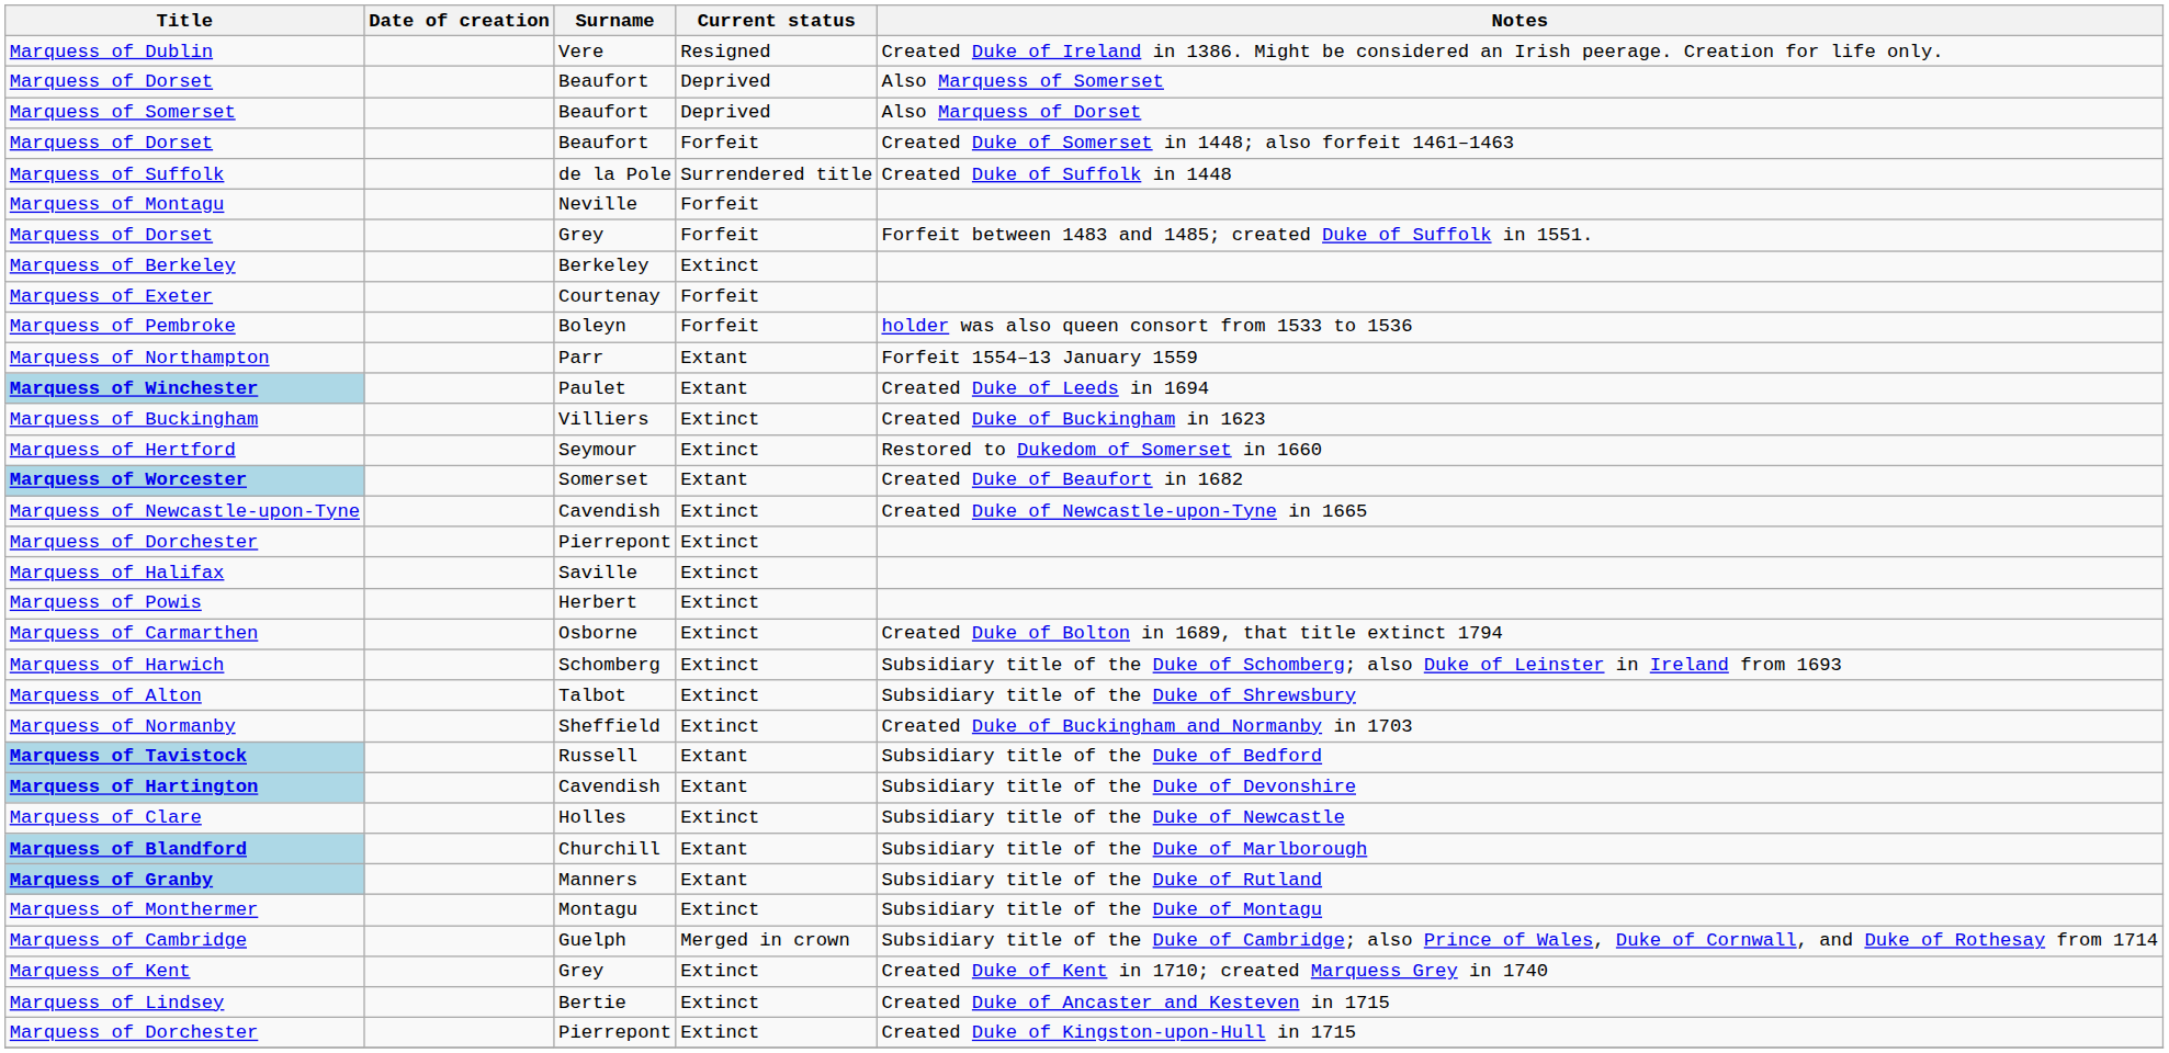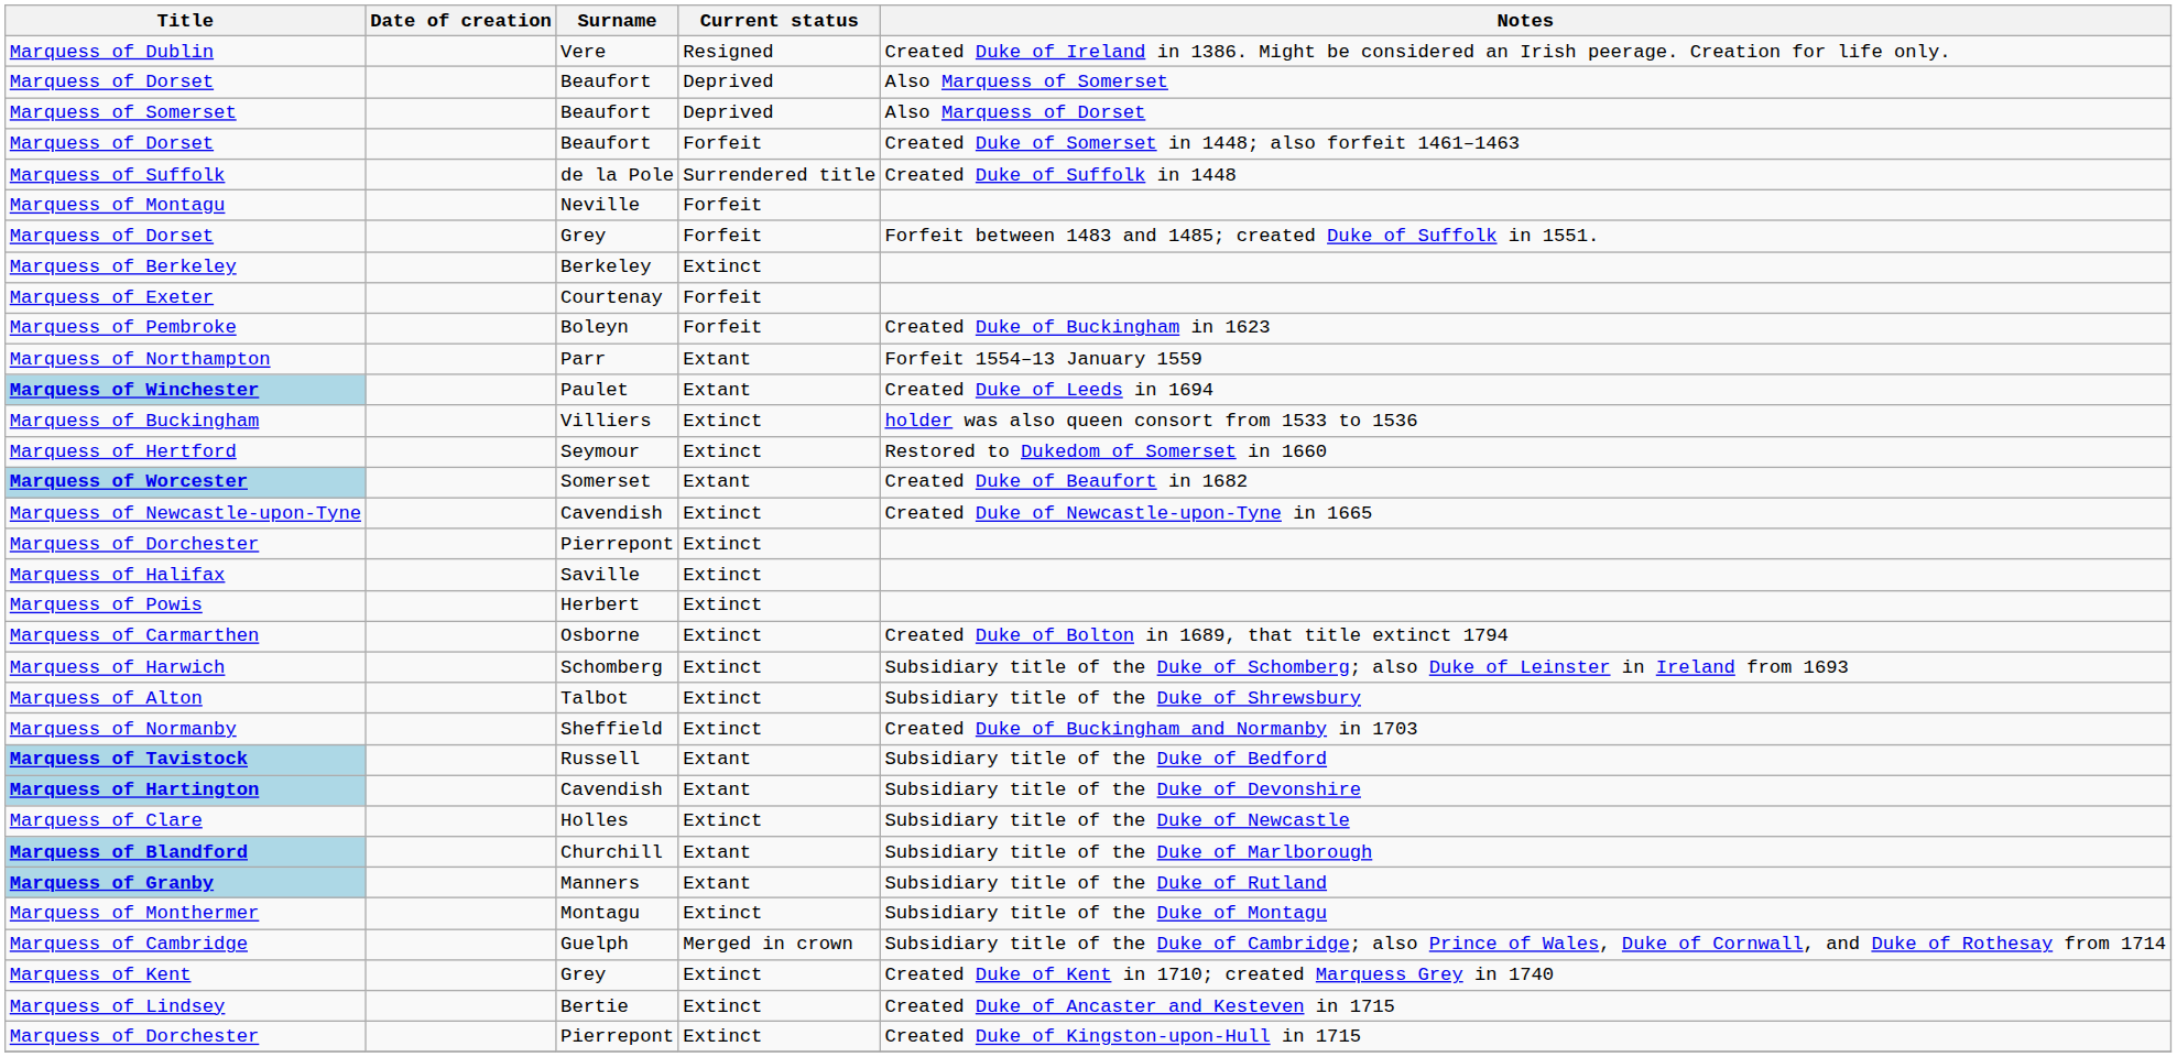 <table class="wikitable sortable">
 <tr>
 <th>Title</th>
 <th>Date of creation</th>
 <th>Surname</th>
 <th>Current status</th>
 <th>Notes</th>
 </tr>
 <tr>
 <td><a href='#'>Marquess of Dublin</a></td>
 <td></td>
 <td>Vere</td>
 <td>Resigned </td>
 <td>Created <a href='#'>Duke of Ireland</a> in 1386.  Might be considered an Irish peerage. Creation for life only.</td>
 </tr>
 <tr>
 <td><a href='#'>Marquess of Dorset</a></td>
 <td></td>
 <td>Beaufort</td>
 <td>Deprived </td>
 <td>Also <a href='#'>Marquess of Somerset</a></td>
 </tr>
 <tr>
 <td><a href='#'>Marquess of Somerset</a></td>
 <td></td>
 <td>Beaufort</td>
 <td>Deprived </td>
 <td>Also <a href='#'>Marquess of Dorset</a></td>
 </tr>
 <tr>
 <td><a href='#'>Marquess of Dorset</a></td>
 <td></td>
 <td>Beaufort</td>
 <td>Forfeit </td>
 <td>Created <a href='#'>Duke of Somerset</a> in 1448; also forfeit 1461–1463</td>
 </tr>
 <tr>
 <td><a href='#'>Marquess of Suffolk</a></td>
 <td></td>
 <td>de la Pole</td>
 <td>Surrendered title </td>
 <td>Created <a href='#'>Duke of Suffolk</a> in 1448</td>
 </tr>
 <tr>
 <td><a href='#'>Marquess of Montagu</a></td>
 <td></td>
 <td>Neville</td>
 <td>Forfeit </td>
 <td> </td>
 </tr>
 <tr>
 <td><a href='#'>Marquess of Dorset</a></td>
 <td></td>
 <td>Grey</td>
 <td>Forfeit </td>
 <td>Forfeit between 1483 and 1485; created <a href='#'>Duke of Suffolk</a> in 1551.</td>
 </tr>
 <tr>
 <td><a href='#'>Marquess of Berkeley</a></td>
 <td></td>
 <td>Berkeley</td>
 <td>Extinct </td>
 <td> </td>
 </tr>
 <tr>
 <td><a href='#'>Marquess of Exeter</a></td>
 <td></td>
 <td>Courtenay</td>
 <td>Forfeit </td>
 <td> </td>
 </tr>
 <tr>
 <td><a href='#'>Marquess of Pembroke</a></td>
 <td></td>
 <td>Boleyn</td>
 <td>Forfeit </td>
-<td><a href='#'>holder</a> was also queen consort from 1533 to 1536</td>
+<td>Created <a href='#'>Duke of Buckingham</a> in 1623</td>
 </tr>
 <tr>
 <td><a href='#'>Marquess of Northampton</a></td>
 <td></td>
 <td>Parr</td>
 <td>Extant</td>
 <td>Forfeit 1554–13 January 1559</td>
 </tr>
 <tr>
 <td style="background:#ADD8E6;"><strong><a href='#'>Marquess of Winchester</a></strong></td>
 <td></td>
 <td>Paulet</td>
 <td>Extant</td>
 <td>Created <a href='#'>Duke of Leeds</a> in 1694</td>
 </tr>
 <tr>
 <td><a href='#'>Marquess of Buckingham</a></td>
 <td></td>
 <td>Villiers</td>
 <td>Extinct </td>
-<td>Created <a href='#'>Duke of Buckingham</a> in 1623</td>
+<td><a href='#'>holder</a> was also queen consort from 1533 to 1536</td>
 </tr>
 <tr>
 <td><a href='#'>Marquess of Hertford</a></td>
 <td></td>
 <td>Seymour</td>
 <td>Extinct </td>
 <td>Restored to <a href='#'>Dukedom of Somerset</a> in 1660</td>
 </tr>
 <tr>
 <td style="background:#ADD8E6;"><strong><a href='#'>Marquess of Worcester</a></strong></td>
 <td></td>
 <td>Somerset</td>
 <td>Extant</td>
 <td>Created <a href='#'>Duke of Beaufort</a> in 1682</td>
 </tr>
 <tr>
 <td><a href='#'>Marquess of Newcastle-upon-Tyne</a></td>
 <td></td>
 <td>Cavendish</td>
 <td>Extinct </td>
 <td>Created <a href='#'>Duke of Newcastle-upon-Tyne</a> in 1665</td>
 </tr>
 <tr>
 <td><a href='#'>Marquess of Dorchester</a></td>
 <td></td>
 <td>Pierrepont</td>
 <td>Extinct </td>
 <td> </td>
 </tr>
 <tr>
 <td><a href='#'>Marquess of Halifax</a></td>
 <td></td>
 <td>Saville</td>
 <td>Extinct </td>
 <td> </td>
 </tr>
 <tr>
 <td><a href='#'>Marquess of Powis</a></td>
 <td></td>
 <td>Herbert</td>
 <td>Extinct </td>
 <td> </td>
 </tr>
 <tr>
 <td><a href='#'>Marquess of Carmarthen</a></td>
 <td></td>
 <td>Osborne</td>
 <td>Extinct </td>
 <td>Created <a href='#'>Duke of Bolton</a> in 1689, that title extinct 1794</td>
 </tr>
 <tr>
 <td><a href='#'>Marquess of Harwich</a></td>
 <td></td>
 <td>Schomberg</td>
 <td>Extinct </td>
 <td>Subsidiary title of the <a href='#'>Duke of Schomberg</a>; also <a href='#'>Duke of Leinster</a> in <a href='#'>Ireland</a> from 1693</td>
 </tr>
 <tr>
 <td><a href='#'>Marquess of Alton</a></td>
 <td></td>
 <td>Talbot</td>
 <td>Extinct </td>
 <td>Subsidiary title of the <a href='#'>Duke of Shrewsbury</a></td>
 </tr>
 <tr>
 <td><a href='#'>Marquess of Normanby</a></td>
 <td></td>
 <td>Sheffield</td>
 <td>Extinct </td>
 <td>Created <a href='#'>Duke of Buckingham and Normanby</a> in 1703</td>
 </tr>
 <tr>
 <td style="background:#ADD8E6;"><strong><a href='#'>Marquess of Tavistock</a></strong></td>
 <td></td>
 <td>Russell</td>
 <td>Extant</td>
 <td>Subsidiary title of the <a href='#'>Duke of Bedford</a></td>
 </tr>
 <tr>
 <td style="background:#ADD8E6;"><strong><a href='#'>Marquess of Hartington</a></strong></td>
 <td></td>
 <td>Cavendish</td>
 <td>Extant</td>
 <td>Subsidiary title of the <a href='#'>Duke of Devonshire</a></td>
 </tr>
 <tr>
 <td><a href='#'>Marquess of Clare</a></td>
 <td></td>
 <td>Holles</td>
 <td>Extinct </td>
 <td>Subsidiary title of the <a href='#'>Duke of Newcastle</a></td>
 </tr>
 <tr>
 <td style="background:#ADD8E6;"><strong><a href='#'>Marquess of Blandford</a></strong></td>
 <td></td>
 <td>Churchill</td>
 <td>Extant</td>
 <td>Subsidiary title of the <a href='#'>Duke of Marlborough</a></td>
 </tr>
 <tr>
 <td style="background:#ADD8E6;"><strong><a href='#'>Marquess of Granby</a></strong></td>
 <td></td>
 <td>Manners</td>
 <td>Extant</td>
 <td>Subsidiary title of the <a href='#'>Duke of Rutland</a></td>
 </tr>
 <tr>
 <td><a href='#'>Marquess of Monthermer</a></td>
 <td></td>
 <td>Montagu</td>
 <td>Extinct </td>
 <td>Subsidiary title of the <a href='#'>Duke of Montagu</a></td>
 </tr>
 <tr>
 <td><a href='#'>Marquess of Cambridge</a></td>
 <td></td>
 <td>Guelph</td>
 <td>Merged in crown </td>
 <td>Subsidiary title of the <a href='#'>Duke of Cambridge</a>; also <a href='#'>Prince of Wales</a>, <a href='#'>Duke of Cornwall</a>, and <a href='#'>Duke of Rothesay</a> from 1714</td>
 </tr>
 <tr>
 <td><a href='#'>Marquess of Kent</a></td>
 <td></td>
 <td>Grey</td>
 <td>Extinct </td>
 <td>Created <a href='#'>Duke of Kent</a> in 1710; created <a href='#'>Marquess Grey</a> in 1740</td>
 </tr>
 <tr>
 <td><a href='#'>Marquess of Lindsey</a></td>
 <td></td>
 <td>Bertie</td>
 <td>Extinct </td>
 <td>Created <a href='#'>Duke of Ancaster and Kesteven</a> in 1715</td>
 </tr>
 <tr>
 <td><a href='#'>Marquess of Dorchester</a></td>
 <td></td>
 <td>Pierrepont</td>
 <td>Extinct </td>
 <td>Created <a href='#'>Duke of Kingston-upon-Hull</a> in 1715</td>
 </tr>
 <tr>
 </tr>
 </table>
